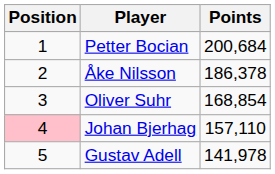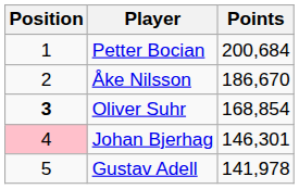 <table class=wikitable>
 <tr>
 <th>Position</th>
 <th>Player</th>
 <th>Points</th>
 </tr>
 <tr>
 <td align=center>1</td>
 <td> <a href='#'>Petter Bocian</a></td>
 <td align=center>200,684</td>
 </tr>
 <tr>
 <td align=center>2</td>
 <td> <a href='#'>Åke Nilsson</a></td>
-<td align=center>186,378</td>
+<td align=center>186,670</td>
 </tr>
 <tr>
-<td align=center>3</td>
+<td align=center><strong>3</strong></td>
 <td> <a href='#'>Oliver Suhr</a></td>
 <td align=center>168,854</td>
 </tr>
 <tr>
 <td align=center style="background: pink;">4</td>
 <td> <a href='#'>Johan Bjerhag</a></td>
-<td align=center>157,110</td>
+<td align=center>146,301</td>
 </tr>
 <tr>
 <td align=center>5</td>
 <td> <a href='#'>Gustav Adell</a></td>
 <td align=center>141,978</td>
 </tr>
 </table>
